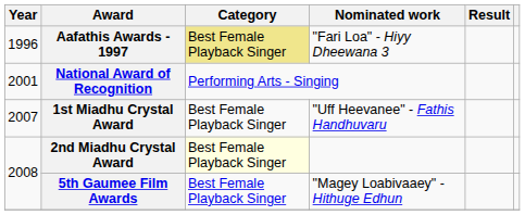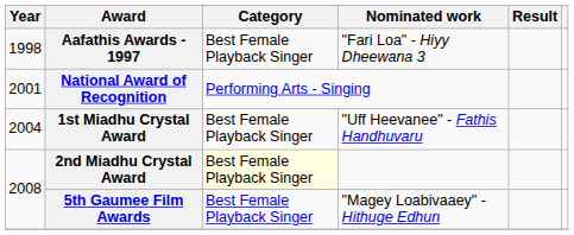 <table class="wikitable plainrowheaders sortable">
 <tr>
 <th scope="col">Year</th>
 <th scope="col">Award</th>
 <th scope="col">Category</th>
 <th scope="col">Nominated work</th>
 <th scope="col">Result</th>
 <th scope="col" class="unsortable"></th>
 </tr>
 <tr>
-<td>1996</td>
+<td>1998</td>
 <th scope="row">Aafathis Awards - 1997</th>
-<td style="background: khaki;">Best Female Playback Singer</td>
+<td>Best Female Playback Singer</td>
 <td>"Fari Loa" - <em>Hiyy Dheewana 3</em></td>
 <td></td>
 <td style="text-align:center;"></td>
 </tr>
 <tr>
 <td>2001</td>
 <th scope="row"><a href='#'>National Award of Recognition</a></th>
 <td colspan="2"><a href='#'>Performing Arts - Singing</a></td>
 <td></td>
 <td style="text-align:center;"></td>
 </tr>
 <tr>
-<td>2007</td>
+<td>2004</td>
 <th scope="row">1st Miadhu Crystal Award</th>
 <td>Best Female Playback Singer</td>
 <td>"Uff Heevanee" - <em><a href='#'>Fathis Handhuvaru</a></em></td>
 <td></td>
 <td style="text-align:center;"></td>
 </tr>
 <tr>
 <td rowspan="2">2008</td>
 <th scope="row">2nd Miadhu Crystal Award</th>
 <td style="background: lightyellow;">Best Female Playback Singer</td>
 <td></td>
 <td></td>
 <td style="text-align:center;"></td>
 </tr>
 <tr>
 <th scope="row"><a href='#'>5th Gaumee Film Awards</a></th>
 <td><a href='#'>Best Female Playback Singer</a></td>
 <td>"Magey Loabivaaey" - <em><a href='#'>Hithuge Edhun</a></em></td>
 <td></td>
 <td style="text-align:center;"></td>
 </tr>
 <tr>
 </tr>
 </table>
